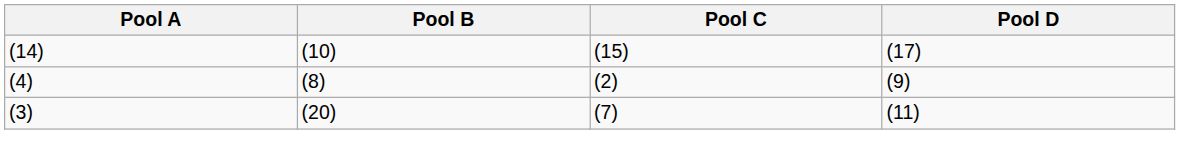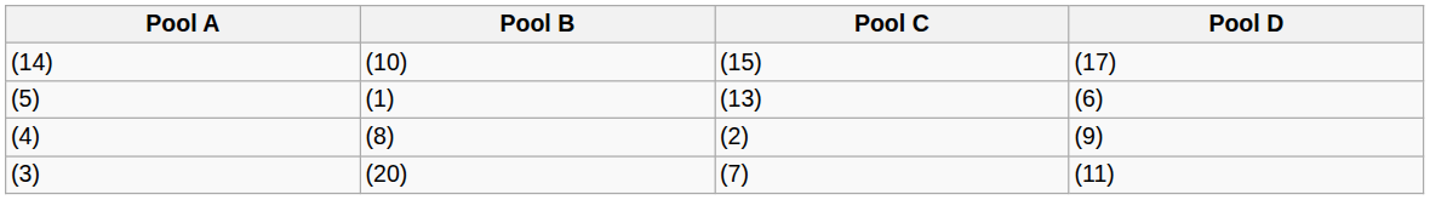 <table class="wikitable" width=960>
 <tr>
 <th width=25%>Pool A</th>
 <th width=25%>Pool B</th>
 <th width=25%>Pool C</th>
 <th width=25%>Pool D</th>
 </tr>
 <tr>
 <td> (14)</td>
 <td> (10)</td>
 <td> (15)</td>
 <td> (17)</td>
 </tr>
 <tr>
+<td> (5)</td>
+<td> (1)</td>
+<td> (13)</td>
+<td> (6)</td>
+</tr>
+<tr>
 <td> (4)</td>
 <td> (8)</td>
 <td> (2)</td>
 <td> (9)</td>
 </tr>
 <tr>
 <td> (3)</td>
 <td> (20)</td>
 <td> (7)</td>
 <td> (11)</td>
 </tr>
 </table>
